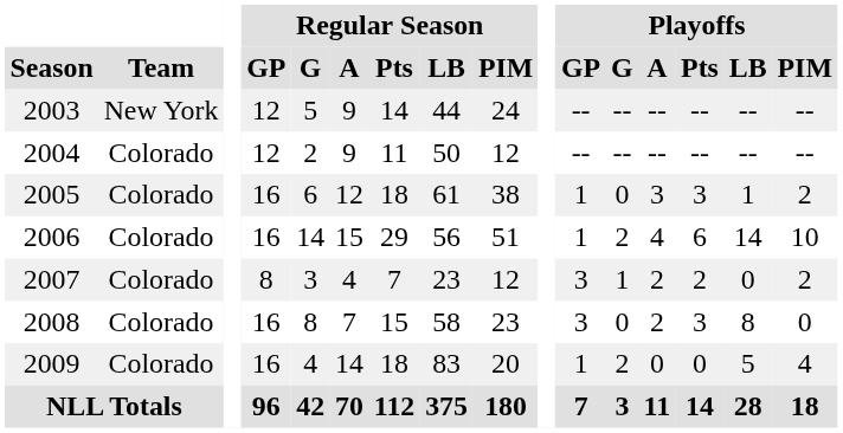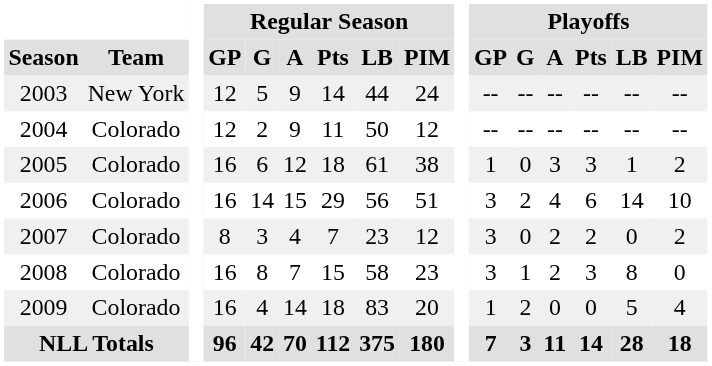 <table BORDER="0" CELLPADDING="3" CELLSPACING="0">
 <tr ALIGN="center" bgcolor="#e0e0e0">
 <th colspan="2" bgcolor="#ffffff"> </th>
 <th rowspan="99" bgcolor="#ffffff"> </th>
 <th colspan="6">Regular Season</th>
 <th rowspan="99" bgcolor="#ffffff"> </th>
 <th colspan="6">Playoffs</th>
 </tr>
 <tr ALIGN="center" bgcolor="#e0e0e0">
 <th>Season</th>
 <th>Team</th>
 <th>GP</th>
 <th>G</th>
 <th>A</th>
 <th>Pts</th>
 <th>LB</th>
 <th>PIM</th>
 <th>GP</th>
 <th>G</th>
 <th>A</th>
 <th>Pts</th>
 <th>LB</th>
 <th>PIM</th>
 </tr>
 <tr ALIGN="center" bgcolor="#f0f0f0">
 <td>2003</td>
 <td>New York</td>
 <td>12</td>
 <td>5</td>
 <td>9</td>
 <td>14</td>
 <td>44</td>
 <td>24</td>
 <td>--</td>
 <td>--</td>
 <td>--</td>
 <td>--</td>
 <td>--</td>
 <td>--</td>
 </tr>
 <tr ALIGN="center">
 <td>2004</td>
 <td>Colorado</td>
 <td>12</td>
 <td>2</td>
 <td>9</td>
 <td>11</td>
 <td>50</td>
 <td>12</td>
 <td>--</td>
 <td>--</td>
 <td>--</td>
 <td>--</td>
 <td>--</td>
 <td>--</td>
 </tr>
 <tr ALIGN="center" bgcolor="#f0f0f0">
 <td>2005</td>
 <td>Colorado</td>
 <td>16</td>
 <td>6</td>
 <td>12</td>
 <td>18</td>
 <td>61</td>
 <td>38</td>
 <td>1</td>
 <td>0</td>
 <td>3</td>
 <td>3</td>
 <td>1</td>
 <td>2</td>
 </tr>
 <tr ALIGN="center">
 <td>2006</td>
 <td>Colorado</td>
 <td>16</td>
 <td>14</td>
 <td>15</td>
 <td>29</td>
 <td>56</td>
 <td>51</td>
-<td>1</td>
+<td>3</td>
 <td>2</td>
 <td>4</td>
 <td>6</td>
 <td>14</td>
 <td>10</td>
 </tr>
 <tr ALIGN="center" bgcolor="#f0f0f0">
 <td>2007</td>
 <td>Colorado</td>
 <td>8</td>
 <td>3</td>
 <td>4</td>
 <td>7</td>
 <td>23</td>
 <td>12</td>
 <td>3</td>
-<td>1</td>
+<td>0</td>
 <td>2</td>
 <td>2</td>
 <td>0</td>
 <td>2</td>
 </tr>
 <tr ALIGN="center">
 <td>2008</td>
 <td>Colorado</td>
 <td>16</td>
 <td>8</td>
 <td>7</td>
 <td>15</td>
 <td>58</td>
 <td>23</td>
 <td>3</td>
-<td>0</td>
+<td>1</td>
 <td>2</td>
 <td>3</td>
 <td>8</td>
 <td>0</td>
 </tr>
 <tr ALIGN="center" bgcolor="#f0f0f0">
 <td>2009</td>
 <td>Colorado</td>
 <td>16</td>
 <td>4</td>
 <td>14</td>
 <td>18</td>
 <td>83</td>
 <td>20</td>
 <td>1</td>
 <td>2</td>
 <td>0</td>
 <td>0</td>
 <td>5</td>
 <td>4</td>
 </tr>
 <tr ALIGN="center" bgcolor="#e0e0e0">
 <th colspan="2">NLL Totals</th>
 <th>96</th>
 <th>42</th>
 <th>70</th>
 <th>112</th>
 <th>375</th>
 <th>180</th>
 <th>7</th>
 <th>3</th>
 <th>11</th>
 <th>14</th>
 <th>28</th>
 <th>18</th>
 </tr>
 </table>
